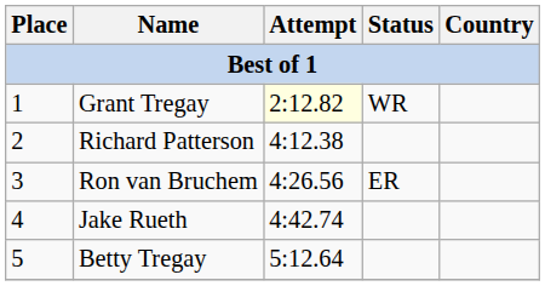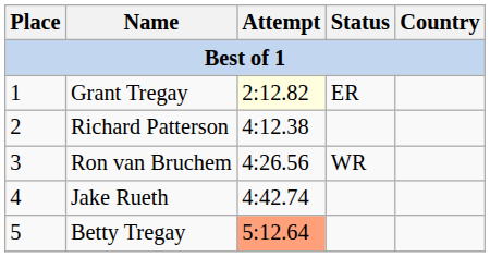 <table class="wikitable sortable">
 <tr>
 <th>Place</th>
 <th class="unsortable">Name</th>
 <th>Attempt</th>
 <th class="unsortable">Status</th>
 <th class="unsortable">Country</th>
 </tr>
 <tr>
 <th colspan="8" style="text-align:center; background:#C3D6EF;">Best of 1</th>
 </tr>
 <tr>
 <td>1</td>
 <td>Grant Tregay</td>
 <td style="background: lightyellow;">2:12.82</td>
-<td>WR</td>
+<td>ER</td>
 <td></td>
 </tr>
 <tr>
 <td>2</td>
 <td>Richard Patterson</td>
 <td>4:12.38</td>
 <td></td>
 <td></td>
 </tr>
 <tr>
 <td>3</td>
 <td>Ron van Bruchem</td>
 <td>4:26.56</td>
-<td>ER</td>
+<td>WR</td>
 <td></td>
 </tr>
 <tr>
 <td>4</td>
 <td>Jake Rueth</td>
 <td>4:42.74</td>
 <td></td>
 <td></td>
 </tr>
 <tr>
 <td>5</td>
 <td>Betty Tregay</td>
-<td>5:12.64</td>
+<td style="background: lightsalmon;">5:12.64</td>
 <td></td>
 <td></td>
 </tr>
 <tr>
 </tr>
 </table>
